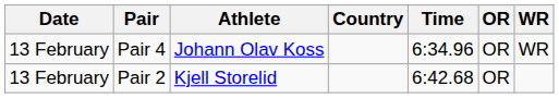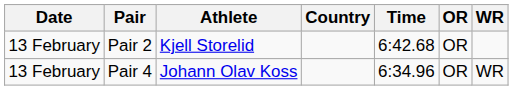 <table class="wikitable" style="text-align:center">
 <tr>
 <th>Date</th>
 <th>Pair</th>
 <th>Athlete</th>
 <th>Country</th>
 <th>Time</th>
 <th>OR</th>
 <th>WR</th>
 </tr>
 <tr>
 <td>13 February</td>
+<td>Pair 2</td>
+<td align=left><a href='#'>Kjell Storelid</a></td>
+<td align=left></td>
+<td>6:42.68</td>
+<td>OR</td>
+<td></td>
+</tr>
+<tr>
+<td>13 February</td>
 <td>Pair 4</td>
 <td align=left><a href='#'>Johann Olav Koss</a></td>
 <td align=left></td>
 <td>6:34.96</td>
 <td>OR</td>
 <td>WR</td>
 </tr>
-<tr>
-<td>13 February</td>
-<td>Pair 2</td>
-<td align=left><a href='#'>Kjell Storelid</a></td>
-<td align=left></td>
-<td>6:42.68</td>
-<td>OR</td>
-<td></td>
-</tr>
 </table>
